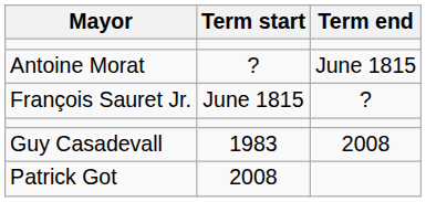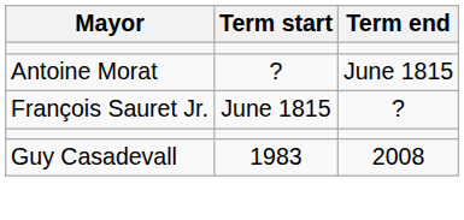 <table class="wikitable">
 <tr>
 <th>Mayor</th>
 <th>Term start</th>
 <th>Term end</th>
 </tr>
 <tr>
 <td></td>
 <td align=center></td>
 <td align=center></td>
 </tr>
 <tr>
 <td>Antoine Morat</td>
 <td align=center>?</td>
 <td align=center>June 1815</td>
 </tr>
 <tr>
 <td>François Sauret Jr.</td>
 <td align=center>June 1815</td>
 <td align=center>?</td>
 </tr>
 <tr>
 <td></td>
 <td align=center></td>
 <td align=center></td>
 </tr>
 <tr>
 <td>Guy Casadevall</td>
 <td align=center>1983</td>
 <td align=center>2008</td>
 </tr>
-<tr>
-<td>Patrick Got</td>
-<td align=center>2008</td>
-<td align=center></td>
-</tr>
 </table>
